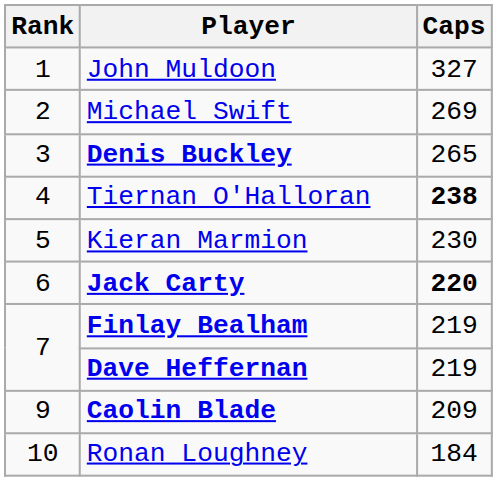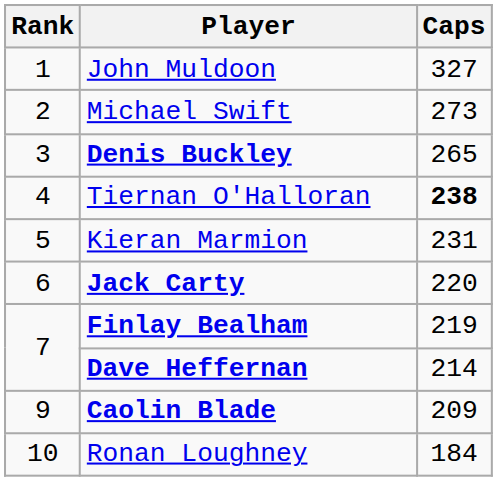 <table class="wikitable">
 <tr>
 <th>Rank</th>
 <th style="width:160px">Player</th>
 <th>Caps</th>
 </tr>
 <tr>
 <td align=center>1</td>
 <td><a href='#'>John Muldoon</a></td>
 <td align=center>327</td>
 </tr>
 <tr>
 <td align=center>2</td>
 <td><a href='#'>Michael Swift</a></td>
-<td align=center>269</td>
+<td align=center>273</td>
 </tr>
 <tr>
 <td align=center>3</td>
 <td><strong><a href='#'>Denis Buckley</a></strong></td>
 <td align=center>265</td>
 </tr>
 <tr>
 <td align=center>4</td>
 <td><a href='#'>Tiernan O'Halloran</a></td>
 <td align=center><strong>238</strong></td>
 </tr>
 <tr>
 <td align=center>5</td>
 <td><a href='#'>Kieran Marmion</a></td>
-<td align=center>230</td>
+<td align=center>231</td>
 </tr>
 <tr>
 <td align=center>6</td>
 <td><strong><a href='#'>Jack Carty</a></strong></td>
-<td align=center><strong>220</strong></td>
+<td align=center>220</td>
 </tr>
 <tr>
 <td align=center rowspan=2>7</td>
 <td><strong><a href='#'>Finlay Bealham</a></strong></td>
 <td align=center>219</td>
 </tr>
 <tr>
 <td><strong><a href='#'>Dave Heffernan</a></strong></td>
-<td align=center>219</td>
+<td align=center>214</td>
 </tr>
 <tr>
 <td align=center>9</td>
 <td><strong><a href='#'>Caolin Blade</a></strong></td>
 <td align=center>209</td>
 </tr>
 <tr>
 <td align=center>10</td>
 <td><a href='#'>Ronan Loughney</a></td>
 <td align=center>184</td>
 </tr>
 </table>
